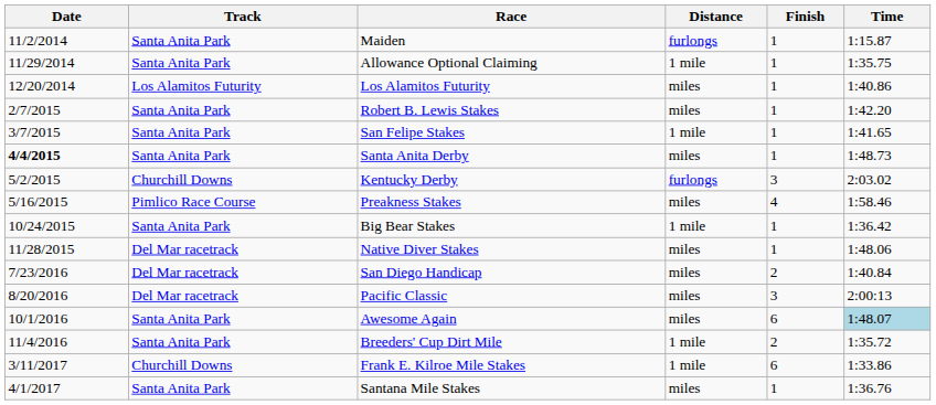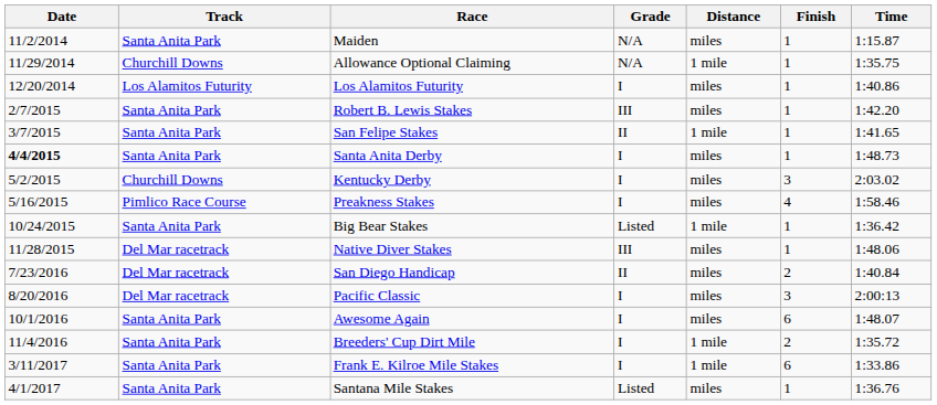 <table class="wikitable sortable" style="width:80%;">
 <tr>
 <th>Date</th>
 <th>Track</th>
 <th>Race</th>
+<th>Grade</th>
 <th>Distance</th>
 <th>Finish</th>
 <th>Time</th>
 </tr>
 <tr>
 <td>11/2/2014</td>
 <td><a href='#'>Santa Anita Park</a></td>
 <td>Maiden</td>
-<td> <a href='#'>furlongs</a></td>
+<td>N/A</td>
+<td> miles</td>
 <td>1</td>
 <td>1:15.87</td>
 </tr>
 <tr>
 <td>11/29/2014</td>
-<td><a href='#'>Santa Anita Park</a></td>
+<td><a href='#'>Churchill Downs</a></td>
 <td>Allowance Optional Claiming</td>
+<td>N/A</td>
 <td>1 mile</td>
 <td>1</td>
 <td>1:35.75</td>
 </tr>
 <tr>
 <td>12/20/2014</td>
 <td><a href='#'>Los Alamitos Futurity</a></td>
 <td><a href='#'>Los Alamitos Futurity</a></td>
+<td>I</td>
 <td> miles</td>
 <td>1</td>
 <td>1:40.86</td>
 </tr>
 <tr>
 <td>2/7/2015</td>
 <td><a href='#'>Santa Anita Park</a></td>
 <td><a href='#'>Robert B. Lewis Stakes</a></td>
+<td>III</td>
 <td> miles</td>
 <td>1</td>
 <td>1:42.20</td>
 </tr>
 <tr>
 <td>3/7/2015</td>
 <td><a href='#'>Santa Anita Park</a></td>
 <td><a href='#'>San Felipe Stakes</a></td>
+<td>II</td>
 <td>1 mile</td>
 <td>1</td>
 <td>1:41.65</td>
 </tr>
 <tr>
 <td><strong>4/4/2015</strong></td>
 <td><a href='#'>Santa Anita Park</a></td>
 <td><a href='#'>Santa Anita Derby</a></td>
+<td>I</td>
 <td> miles</td>
 <td>1</td>
 <td>1:48.73</td>
 </tr>
 <tr>
 <td>5/2/2015</td>
 <td><a href='#'>Churchill Downs</a></td>
 <td><a href='#'>Kentucky Derby</a></td>
-<td> <a href='#'>furlongs</a></td>
+<td>I</td>
+<td> miles</td>
 <td>3</td>
 <td>2:03.02</td>
 </tr>
 <tr>
 <td>5/16/2015</td>
 <td><a href='#'>Pimlico Race Course</a></td>
 <td><a href='#'>Preakness Stakes</a></td>
+<td>I</td>
 <td> miles</td>
 <td>4</td>
 <td>1:58.46</td>
 </tr>
 <tr>
 <td>10/24/2015</td>
 <td><a href='#'>Santa Anita Park</a></td>
 <td>Big Bear Stakes</td>
+<td>Listed</td>
 <td>1 mile</td>
 <td>1</td>
 <td>1:36.42</td>
 </tr>
 <tr>
 <td>11/28/2015</td>
 <td><a href='#'>Del Mar racetrack</a></td>
 <td><a href='#'>Native Diver Stakes</a></td>
+<td>III</td>
 <td> miles</td>
 <td>1</td>
 <td>1:48.06</td>
 </tr>
 <tr>
 <td>7/23/2016</td>
 <td><a href='#'>Del Mar racetrack</a></td>
 <td><a href='#'>San Diego Handicap</a></td>
+<td>II</td>
 <td> miles</td>
 <td>2</td>
 <td>1:40.84</td>
 </tr>
 <tr>
 <td>8/20/2016</td>
 <td><a href='#'>Del Mar racetrack</a></td>
 <td><a href='#'>Pacific Classic</a></td>
+<td>I</td>
 <td> miles</td>
 <td>3</td>
 <td>2:00:13</td>
 </tr>
 <tr>
 <td>10/1/2016</td>
 <td><a href='#'>Santa Anita Park</a></td>
 <td><a href='#'>Awesome Again</a></td>
+<td>I</td>
 <td> miles</td>
 <td>6</td>
-<td style="background: lightblue;">1:48.07</td>
+<td>1:48.07</td>
 </tr>
 <tr>
 <td>11/4/2016</td>
 <td><a href='#'>Santa Anita Park</a></td>
 <td><a href='#'>Breeders' Cup Dirt Mile</a></td>
+<td>I</td>
 <td>1 mile</td>
 <td>2</td>
 <td>1:35.72</td>
 </tr>
 <tr>
 <td>3/11/2017</td>
-<td><a href='#'>Churchill Downs</a></td>
+<td><a href='#'>Santa Anita Park</a></td>
 <td><a href='#'>Frank E. Kilroe Mile Stakes</a></td>
+<td>I</td>
 <td>1 mile</td>
 <td>6</td>
 <td>1:33.86</td>
 </tr>
 <tr>
 <td>4/1/2017</td>
 <td><a href='#'>Santa Anita Park</a></td>
 <td>Santana Mile Stakes</td>
+<td>Listed</td>
 <td> miles</td>
 <td>1</td>
 <td>1:36.76</td>
 </tr>
 </table>
